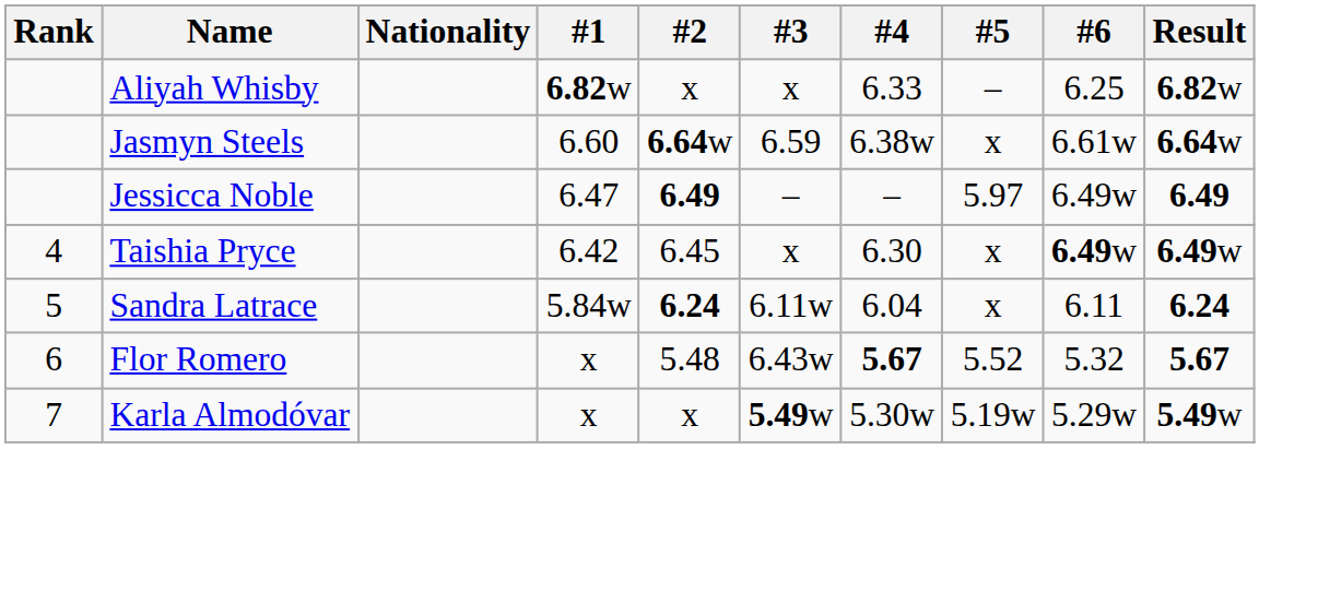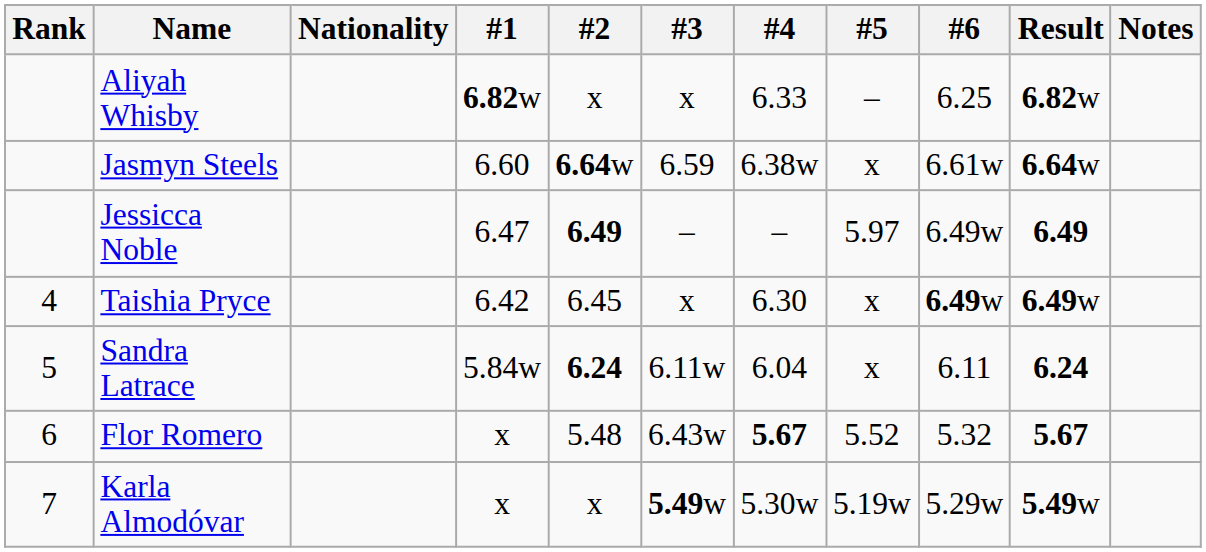 <table class="wikitable sortable" style="text-align:center">
 <tr>
 <th>Rank</th>
 <th>Name</th>
 <th>Nationality</th>
 <th>#1</th>
 <th>#2</th>
 <th>#3</th>
 <th>#4</th>
 <th>#5</th>
 <th>#6</th>
 <th>Result</th>
+<th>Notes</th>
 </tr>
 <tr>
 <td></td>
 <td align=left><a href='#'>Aliyah Whisby</a></td>
 <td align=left></td>
 <td><strong>6.82</strong>w</td>
 <td>x</td>
 <td>x</td>
 <td>6.33</td>
 <td>–</td>
 <td>6.25</td>
 <td><strong>6.82</strong>w</td>
+<td></td>
 </tr>
 <tr>
 <td></td>
 <td align=left><a href='#'>Jasmyn Steels</a></td>
 <td align=left></td>
 <td>6.60</td>
 <td><strong>6.64</strong>w</td>
 <td>6.59</td>
 <td>6.38w</td>
 <td>x</td>
 <td>6.61w</td>
 <td><strong>6.64</strong>w</td>
+<td></td>
 </tr>
 <tr>
 <td></td>
 <td align=left><a href='#'>Jessicca Noble</a></td>
 <td align=left></td>
 <td>6.47</td>
 <td><strong>6.49</strong></td>
 <td>–</td>
 <td>–</td>
 <td>5.97</td>
 <td>6.49w</td>
 <td><strong>6.49</strong></td>
+<td></td>
 </tr>
 <tr>
 <td>4</td>
 <td align=left><a href='#'>Taishia Pryce</a></td>
 <td align=left></td>
 <td>6.42</td>
 <td>6.45</td>
 <td>x</td>
 <td>6.30</td>
 <td>x</td>
 <td><strong>6.49</strong>w</td>
 <td><strong>6.49</strong>w</td>
+<td></td>
 </tr>
 <tr>
 <td>5</td>
 <td align=left><a href='#'>Sandra Latrace</a></td>
 <td align=left></td>
 <td>5.84w</td>
 <td><strong>6.24</strong></td>
 <td>6.11w</td>
 <td>6.04</td>
 <td>x</td>
 <td>6.11</td>
 <td><strong>6.24</strong></td>
+<td></td>
 </tr>
 <tr>
 <td>6</td>
 <td align=left><a href='#'>Flor Romero</a></td>
 <td align=left></td>
 <td>x</td>
 <td>5.48</td>
 <td>6.43w</td>
 <td><strong>5.67</strong></td>
 <td>5.52</td>
 <td>5.32</td>
 <td><strong>5.67</strong></td>
+<td></td>
 </tr>
 <tr>
 <td>7</td>
 <td align=left><a href='#'>Karla Almodóvar</a></td>
 <td align=left></td>
 <td>x</td>
 <td>x</td>
 <td><strong>5.49</strong>w</td>
 <td>5.30w</td>
 <td>5.19w</td>
 <td>5.29w</td>
 <td><strong>5.49</strong>w</td>
+<td></td>
 </tr>
 </table>
